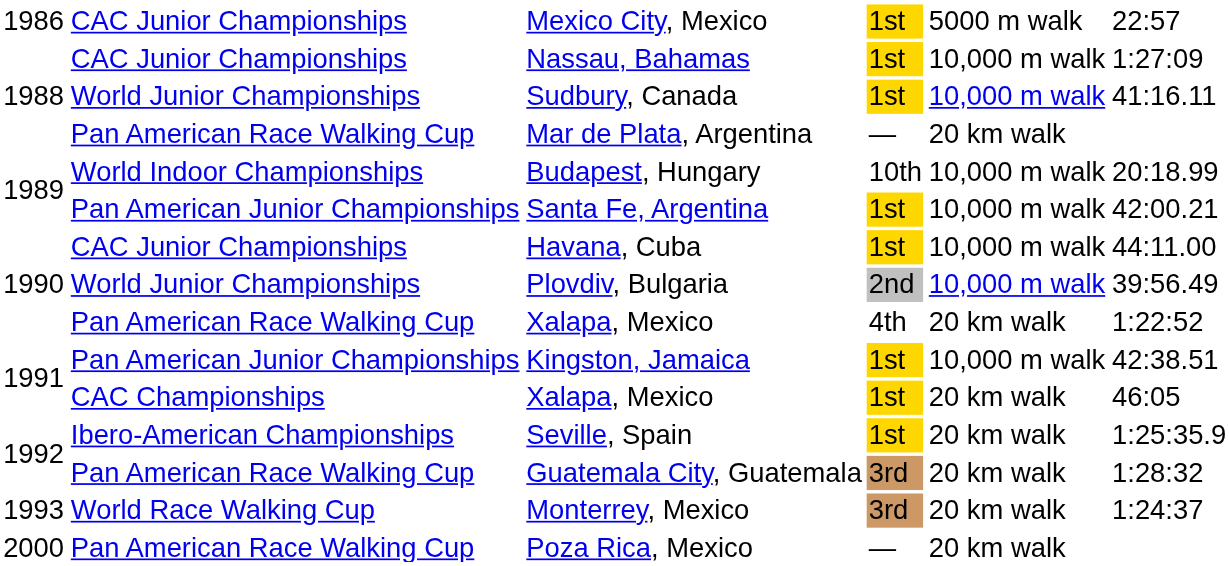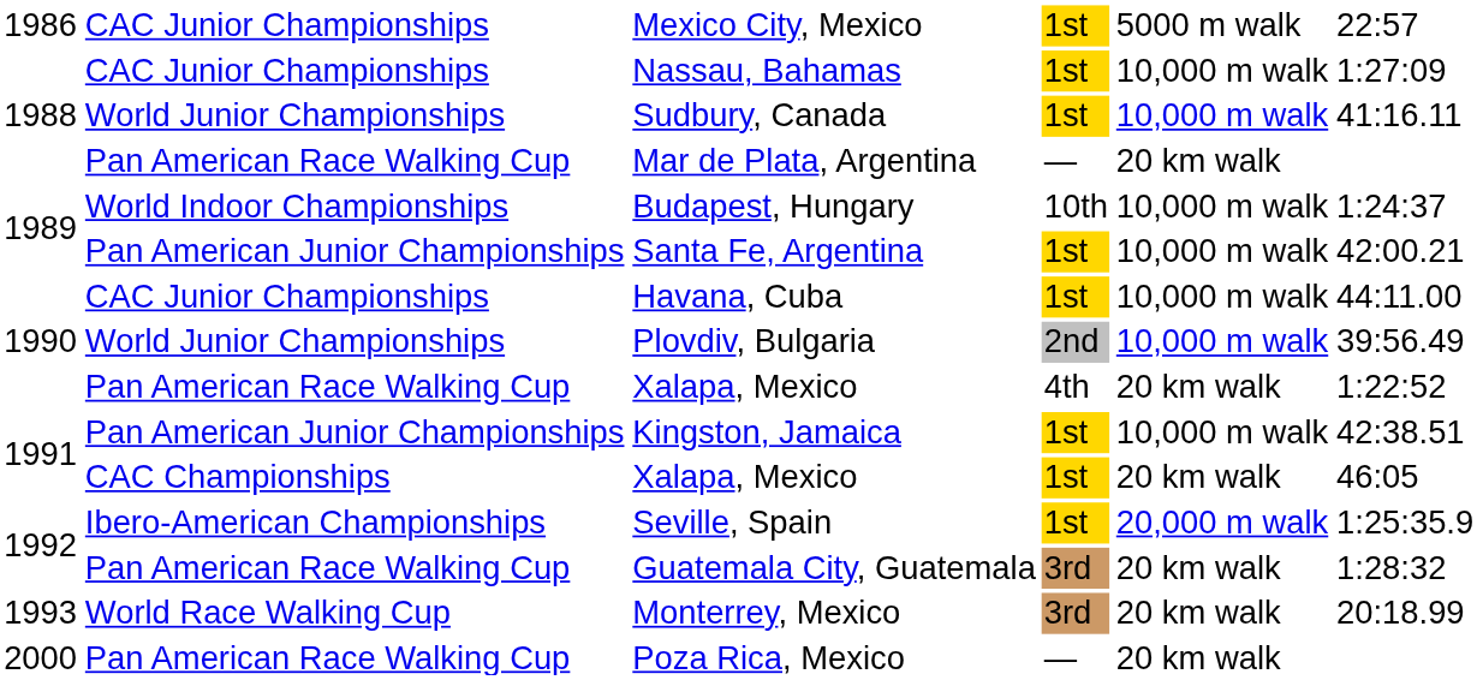 <table>
 <tr>
 <td>1986</td>
 <td><a href='#'>CAC Junior Championships</a></td>
 <td><a href='#'>Mexico City</a>, Mexico</td>
 <td bgcolor=gold>1st</td>
 <td>5000 m walk</td>
 <td>22:57</td>
 </tr>
 <tr>
 <td rowspan=3>1988</td>
 <td><a href='#'>CAC Junior Championships</a></td>
 <td><a href='#'>Nassau, Bahamas</a></td>
 <td bgcolor=gold>1st</td>
 <td>10,000 m walk</td>
 <td>1:27:09 </td>
 </tr>
 <tr>
 <td><a href='#'>World Junior Championships</a></td>
 <td><a href='#'>Sudbury</a>, Canada</td>
 <td bgcolor=gold>1st</td>
 <td><a href='#'>10,000 m walk</a></td>
 <td>41:16.11</td>
 </tr>
 <tr>
 <td><a href='#'>Pan American Race Walking Cup</a></td>
 <td><a href='#'>Mar de Plata</a>, Argentina</td>
 <td>—</td>
 <td>20 km walk</td>
 <td></td>
 </tr>
 <tr>
 <td rowspan=2>1989</td>
 <td><a href='#'>World Indoor Championships</a></td>
 <td><a href='#'>Budapest</a>, Hungary</td>
 <td>10th</td>
 <td>10,000 m walk</td>
-<td>20:18.99</td>
+<td>1:24:37</td>
 </tr>
 <tr>
 <td><a href='#'>Pan American Junior Championships</a></td>
 <td><a href='#'>Santa Fe, Argentina</a></td>
 <td bgcolor=gold>1st</td>
 <td>10,000 m walk</td>
 <td>42:00.21</td>
 </tr>
 <tr>
 <td rowspan=3>1990</td>
 <td><a href='#'>CAC Junior Championships</a></td>
 <td><a href='#'>Havana</a>, Cuba</td>
 <td bgcolor=gold>1st</td>
 <td>10,000 m walk</td>
 <td>44:11.00</td>
 </tr>
 <tr>
 <td><a href='#'>World Junior Championships</a></td>
 <td><a href='#'>Plovdiv</a>, Bulgaria</td>
 <td bgcolor=silver>2nd</td>
 <td><a href='#'>10,000 m walk</a></td>
 <td>39:56.49</td>
 </tr>
 <tr>
 <td><a href='#'>Pan American Race Walking Cup</a></td>
 <td><a href='#'>Xalapa</a>, Mexico</td>
 <td>4th</td>
 <td>20 km walk</td>
 <td>1:22:52</td>
 </tr>
 <tr>
 <td rowspan=2>1991</td>
 <td><a href='#'>Pan American Junior Championships</a></td>
 <td><a href='#'>Kingston, Jamaica</a></td>
 <td bgcolor=gold>1st</td>
 <td>10,000 m walk</td>
 <td>42:38.51</td>
 </tr>
 <tr>
 <td><a href='#'>CAC Championships</a></td>
 <td><a href='#'>Xalapa</a>, Mexico</td>
 <td bgcolor=gold>1st</td>
 <td>20 km walk</td>
 <td>46:05</td>
 </tr>
 <tr>
 <td rowspan=2>1992</td>
 <td><a href='#'>Ibero-American Championships</a></td>
 <td><a href='#'>Seville</a>, Spain</td>
 <td bgcolor=gold>1st</td>
-<td>20 km walk</td>
+<td><a href='#'>20,000 m walk</a></td>
 <td>1:25:35.9</td>
 </tr>
 <tr>
 <td><a href='#'>Pan American Race Walking Cup</a></td>
 <td><a href='#'>Guatemala City</a>, Guatemala</td>
 <td bgcolor=cc9966>3rd</td>
 <td>20 km walk</td>
 <td>1:28:32</td>
 </tr>
 <tr>
 <td>1993</td>
 <td><a href='#'>World Race Walking Cup</a></td>
 <td><a href='#'>Monterrey</a>, Mexico</td>
 <td bgcolor=cc9966>3rd</td>
 <td>20 km walk</td>
-<td>1:24:37</td>
+<td>20:18.99</td>
 </tr>
 <tr>
 <td>2000</td>
 <td><a href='#'>Pan American Race Walking Cup</a></td>
 <td><a href='#'>Poza Rica</a>, Mexico</td>
 <td>—</td>
 <td>20 km walk</td>
 <td></td>
 </tr>
 </table>
